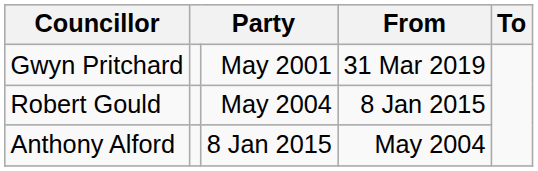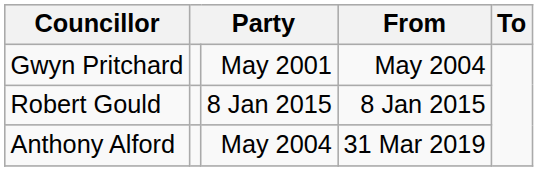 <table class=wikitable>
 <tr>
 <th>Councillor</th>
 <th colspan=2>Party</th>
 <th>From</th>
 <th>To</th>
 </tr>
 <tr>
 <td>Gwyn Pritchard</td>
 <td></td>
 <td align=right>May 2001</td>
-<td align=right>31 Mar 2019</td>
+<td align=right>May 2004</td>
 </tr>
 <tr>
 <td>Robert Gould</td>
 <td></td>
-<td align=right>May 2004</td>
+<td align=right>8 Jan 2015</td>
 <td align=right>8 Jan 2015</td>
 </tr>
 <tr>
 <td>Anthony Alford</td>
 <td></td>
-<td align=right>8 Jan 2015</td>
 <td align=right>May 2004</td>
+<td align=right>31 Mar 2019</td>
 </tr>
 </table>
